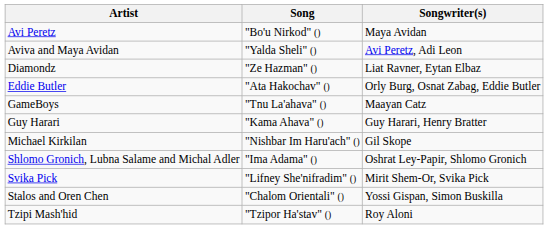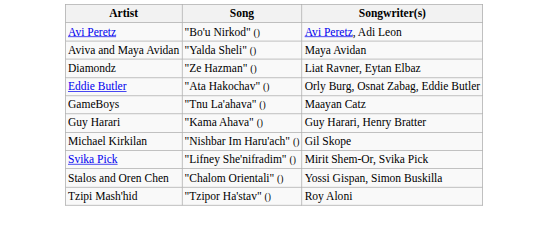 <table class="sortable wikitable" style="margin: 1em auto 1em auto;">
 <tr>
 <th>Artist</th>
 <th>Song</th>
 <th>Songwriter(s)</th>
 </tr>
 <tr>
 <td><a href='#'>Avi Peretz</a></td>
 <td>"Bo'u Nirkod" <small>()</small></td>
-<td>Maya Avidan</td>
+<td><a href='#'>Avi Peretz</a>, Adi Leon</td>
 </tr>
 <tr>
 <td>Aviva and Maya Avidan</td>
 <td>"Yalda Sheli" <small>()</small></td>
-<td><a href='#'>Avi Peretz</a>, Adi Leon</td>
+<td>Maya Avidan</td>
 </tr>
 <tr>
 <td>Diamondz</td>
 <td>"Ze Hazman" <small>()</small></td>
 <td>Liat Ravner, Eytan Elbaz</td>
 </tr>
 <tr>
 <td><a href='#'>Eddie Butler</a></td>
 <td>"Ata Hakochav" <small>()</small></td>
 <td>Orly Burg, Osnat Zabag, Eddie Butler</td>
 </tr>
 <tr>
 <td>GameBoys</td>
 <td>"Tnu La'ahava" <small>()</small></td>
 <td>Maayan Catz</td>
 </tr>
 <tr>
 <td>Guy Harari</td>
 <td>"Kama Ahava" <small>()</small></td>
 <td>Guy Harari, Henry Bratter</td>
 </tr>
 <tr>
 <td>Michael Kirkilan</td>
 <td>"Nishbar Im Haru'ach" <small>()</small></td>
 <td>Gil Skope</td>
 </tr>
 <tr>
-<td><a href='#'>Shlomo Gronich</a>, Lubna Salame and Michal Adler</td>
-<td>"Ima Adama" <small>()</small></td>
-<td>Oshrat Ley-Papir, Shlomo Gronich</td>
-</tr>
-<tr>
 <td><a href='#'>Svika Pick</a></td>
 <td>"Lifney She'nifradim" <small>()</small></td>
 <td>Mirit Shem-Or, Svika Pick</td>
 </tr>
 <tr>
 <td>Stalos and Oren Chen</td>
 <td>"Chalom Orientali" <small>()</small></td>
 <td>Yossi Gispan, Simon Buskilla</td>
 </tr>
 <tr>
 <td>Tzipi Mash'hid</td>
 <td>"Tzipor Ha'stav" <small>()</small></td>
 <td>Roy Aloni</td>
 </tr>
 </table>
